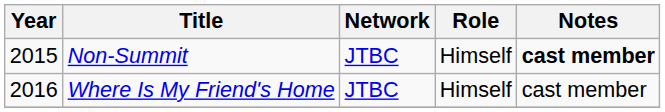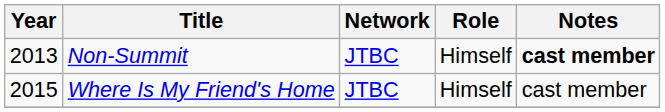 <table class="wikitable sortable">
 <tr>
 <th>Year</th>
 <th>Title</th>
 <th>Network</th>
 <th>Role</th>
 <th>Notes</th>
 </tr>
 <tr>
-<td>2015</td>
+<td>2013</td>
 <td><em><a href='#'>Non-Summit</a></em></td>
 <td><a href='#'>JTBC</a></td>
 <td>Himself</td>
 <td><strong>cast member</strong></td>
 </tr>
 <tr>
-<td>2016</td>
+<td>2015</td>
 <td><em><a href='#'>Where Is My Friend's Home</a></em></td>
 <td><a href='#'>JTBC</a></td>
 <td>Himself</td>
 <td>cast member</td>
 </tr>
 <tr>
 </tr>
 </table>
